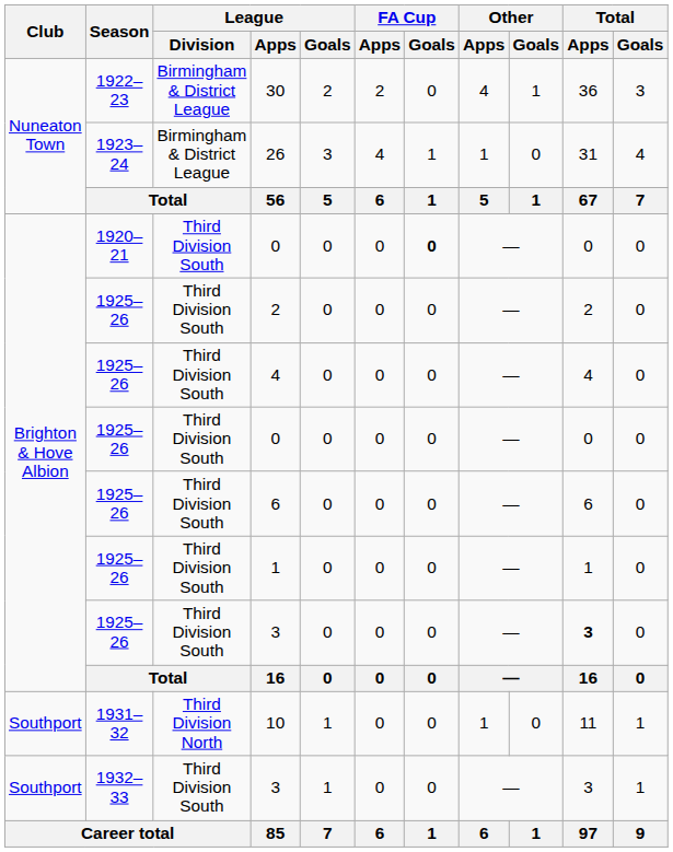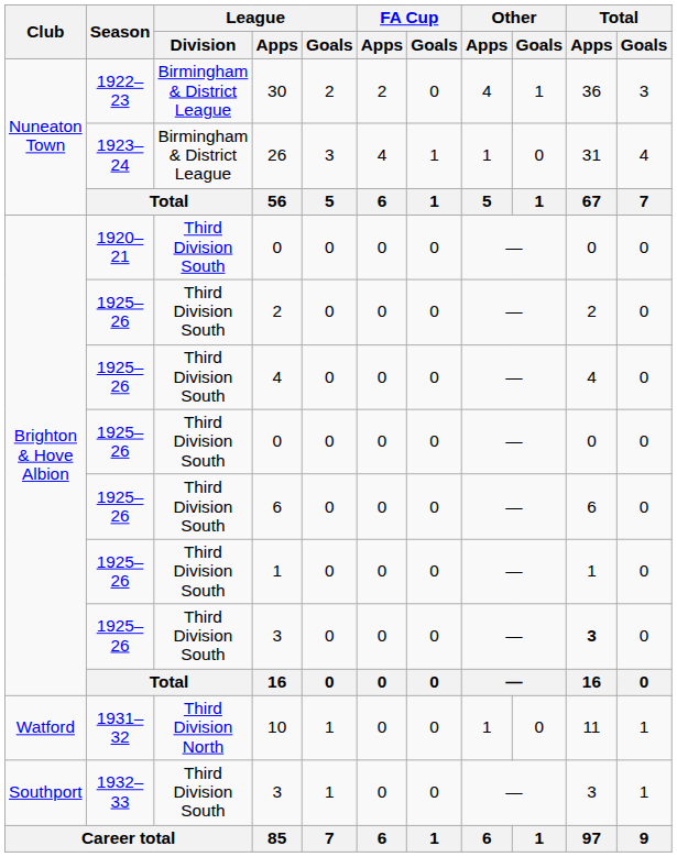 <table class=wikitable style=text-align:center>
 <tr>
 <th rowspan=2>Club</th>
 <th rowspan=2>Season</th>
 <th colspan=3>League</th>
 <th colspan=2><a href='#'>FA Cup</a></th>
 <th colspan=2>Other</th>
 <th colspan=2>Total</th>
 </tr>
 <tr>
 <th>Division</th>
 <th>Apps</th>
 <th>Goals</th>
 <th>Apps</th>
 <th>Goals</th>
 <th>Apps</th>
 <th>Goals</th>
 <th>Apps</th>
 <th>Goals</th>
 </tr>
 <tr>
 <td rowspan=3><a href='#'>Nuneaton Town</a></td>
 <td><a href='#'>1922–23</a></td>
 <td><a href='#'>Birmingham & District League</a></td>
 <td>30</td>
 <td>2</td>
 <td>2</td>
 <td>0</td>
 <td>4</td>
 <td>1</td>
 <td>36</td>
 <td>3</td>
 </tr>
 <tr>
 <td><a href='#'>1923–24</a></td>
 <td>Birmingham & District League</td>
 <td>26</td>
 <td>3</td>
 <td>4</td>
 <td>1</td>
 <td>1</td>
 <td>0</td>
 <td>31</td>
 <td>4</td>
 </tr>
 <tr>
 <th colspan=2>Total</th>
 <th>56</th>
 <th>5</th>
 <th>6</th>
 <th>1</th>
 <th>5</th>
 <th>1</th>
 <th>67</th>
 <th>7</th>
 </tr>
 <tr>
 <td rowspan=8><a href='#'>Brighton & Hove Albion</a></td>
 <td><a href='#'>1920–21</a></td>
 <td><a href='#'>Third Division South</a></td>
 <td>0</td>
 <td>0</td>
 <td>0</td>
-<td><strong>0</strong></td>
+<td>0</td>
 <td colspan=2>—</td>
 <td>0</td>
 <td>0</td>
 </tr>
 <tr>
 <td><a href='#'>1925–26</a></td>
 <td>Third Division South</td>
 <td>2</td>
 <td>0</td>
 <td>0</td>
 <td>0</td>
 <td colspan=2>—</td>
 <td>2</td>
 <td>0</td>
 </tr>
 <tr>
 <td><a href='#'>1925–26</a></td>
 <td>Third Division South</td>
 <td>4</td>
 <td>0</td>
 <td>0</td>
 <td>0</td>
 <td colspan=2>—</td>
 <td>4</td>
 <td>0</td>
 </tr>
 <tr>
 <td><a href='#'>1925–26</a></td>
 <td>Third Division South</td>
 <td>0</td>
 <td>0</td>
 <td>0</td>
 <td>0</td>
 <td colspan=2>—</td>
 <td>0</td>
 <td>0</td>
 </tr>
 <tr>
 <td><a href='#'>1925–26</a></td>
 <td>Third Division South</td>
 <td>6</td>
 <td>0</td>
 <td>0</td>
 <td>0</td>
 <td colspan=2>—</td>
 <td>6</td>
 <td>0</td>
 </tr>
 <tr>
 <td><a href='#'>1925–26</a></td>
 <td>Third Division South</td>
 <td>1</td>
 <td>0</td>
 <td>0</td>
 <td>0</td>
 <td colspan=2>—</td>
 <td>1</td>
 <td>0</td>
 </tr>
 <tr>
 <td><a href='#'>1925–26</a></td>
 <td>Third Division South</td>
 <td>3</td>
 <td>0</td>
 <td>0</td>
 <td>0</td>
 <td colspan=2>—</td>
 <td><strong>3</strong></td>
 <td>0</td>
 </tr>
 <tr>
 <th colspan=2>Total</th>
 <th>16</th>
 <th>0</th>
 <th>0</th>
 <th>0</th>
 <th colspan=2>—</th>
 <th>16</th>
 <th>0</th>
 </tr>
 <tr>
-<td><a href='#'>Southport</a></td>
+<td><a href='#'>Watford</a></td>
 <td><a href='#'>1931–32</a></td>
 <td><a href='#'>Third Division North</a></td>
 <td>10</td>
 <td>1</td>
 <td>0</td>
 <td>0</td>
 <td>1</td>
 <td>0</td>
 <td>11</td>
 <td>1</td>
 </tr>
 <tr>
 <td><a href='#'>Southport</a></td>
 <td><a href='#'>1932–33</a></td>
 <td>Third Division South</td>
 <td>3</td>
 <td>1</td>
 <td>0</td>
 <td>0</td>
 <td colspan=2>—</td>
 <td>3</td>
 <td>1</td>
 </tr>
 <tr>
 <th colspan=3>Career total</th>
 <th>85</th>
 <th>7</th>
 <th>6</th>
 <th>1</th>
 <th>6</th>
 <th>1</th>
 <th>97</th>
 <th>9</th>
 </tr>
 </table>
